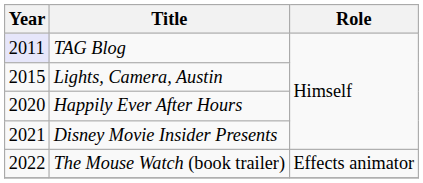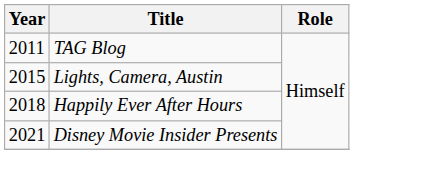 <table class="wikitable sortable">
 <tr>
 <th>Year</th>
 <th>Title</th>
 <th>Role</th>
 </tr>
 <tr>
-<td style="background: lavender;">2011</td>
+<td>2011</td>
 <td><em>TAG Blog</em></td>
 <td rowspan=4>Himself</td>
 </tr>
 <tr>
 <td>2015</td>
 <td><em>Lights, Camera, Austin</em></td>
 </tr>
 <tr>
-<td>2020</td>
+<td>2018</td>
 <td><em>Happily Ever After Hours</em></td>
 </tr>
 <tr>
 <td>2021</td>
 <td><em>Disney Movie Insider Presents</em></td>
 </tr>
 <tr>
-<td>2022</td>
-<td><em>The Mouse Watch</em> (book trailer)</td>
-<td>Effects animator</td>
-</tr>
-<tr>
 </tr>
 </table>
